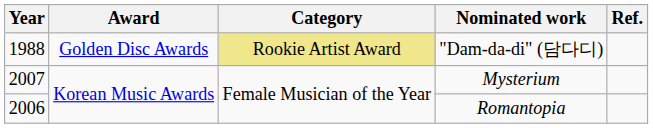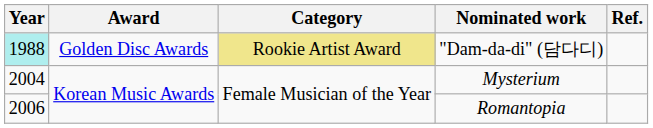 <table class="wikitable" style="text-align:center;">
 <tr>
 <th>Year</th>
 <th>Award</th>
 <th>Category</th>
 <th>Nominated work</th>
 <th>Ref.</th>
 </tr>
 <tr>
-<td>1988</td>
+<td style="background: paleturquoise;">1988</td>
 <td><a href='#'>Golden Disc Awards</a></td>
 <td style="background: khaki;">Rookie Artist Award</td>
 <td>"Dam-da-di" (담다디)</td>
 <td></td>
 </tr>
 <tr>
-<td>2007</td>
+<td>2004</td>
 <td rowspan="2"><a href='#'>Korean Music Awards</a></td>
 <td rowspan="2">Female Musician of the Year</td>
 <td><em>Mysterium</em></td>
 <td></td>
 </tr>
 <tr>
 <td>2006</td>
 <td><em>Romantopia</em></td>
 <td></td>
 </tr>
 </table>
